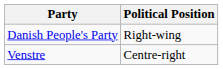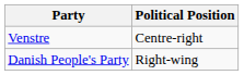 <table class="wikitable mw-collapsible mw-collapsed">
 <tr>
 <th>Party</th>
 <th>Political Position</th>
 </tr>
 <tr>
+<td><a href='#'>Venstre</a></td>
+<td>Centre-right</td>
+</tr>
+<tr>
 <td><a href='#'>Danish People's Party</a></td>
 <td>Right-wing</td>
 </tr>
-<tr>
-<td><a href='#'>Venstre</a></td>
-<td>Centre-right</td>
-</tr>
 </table>
